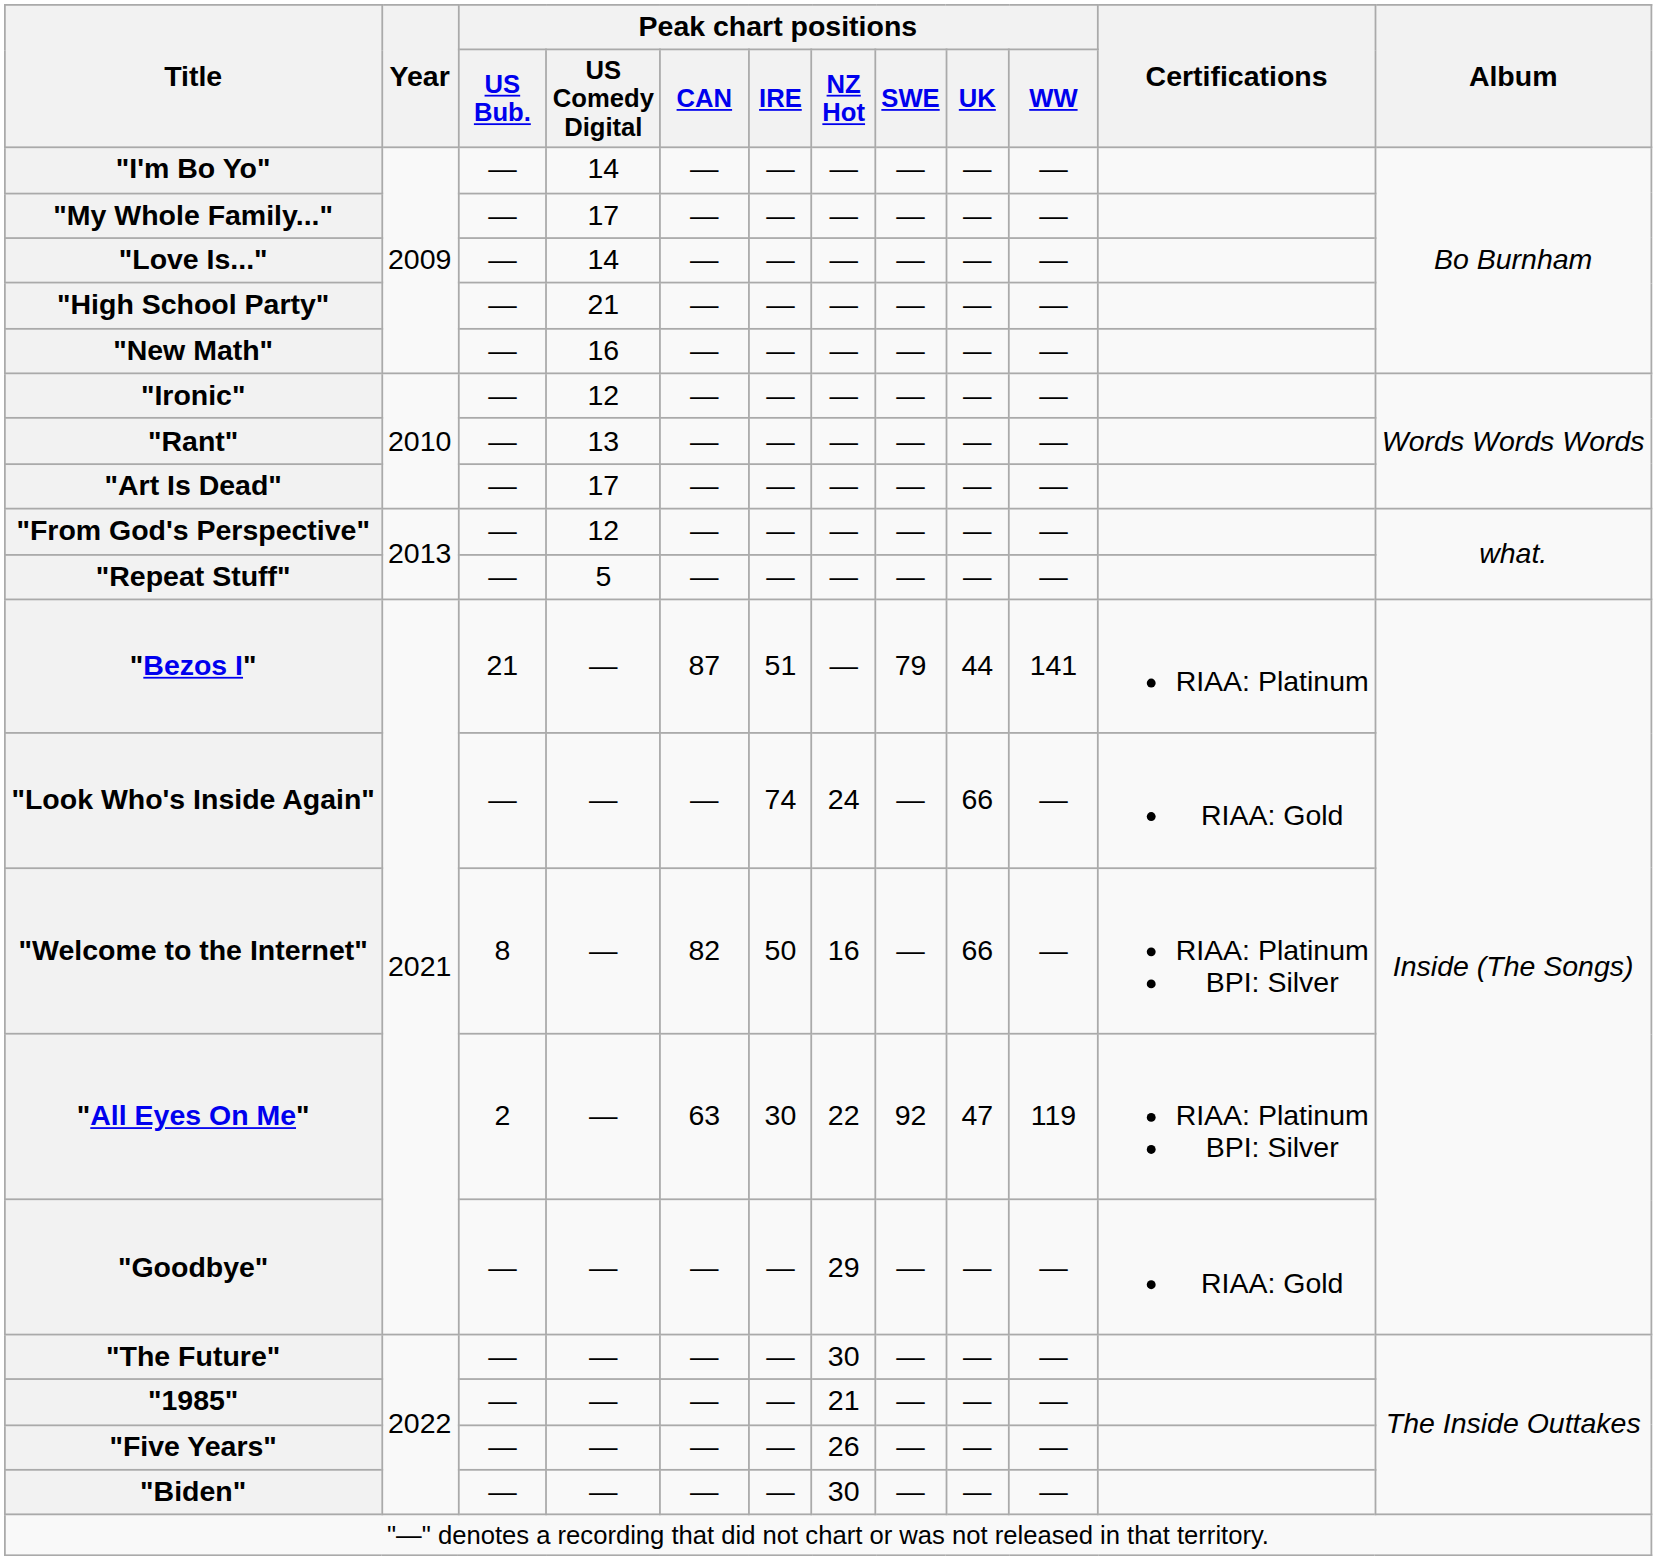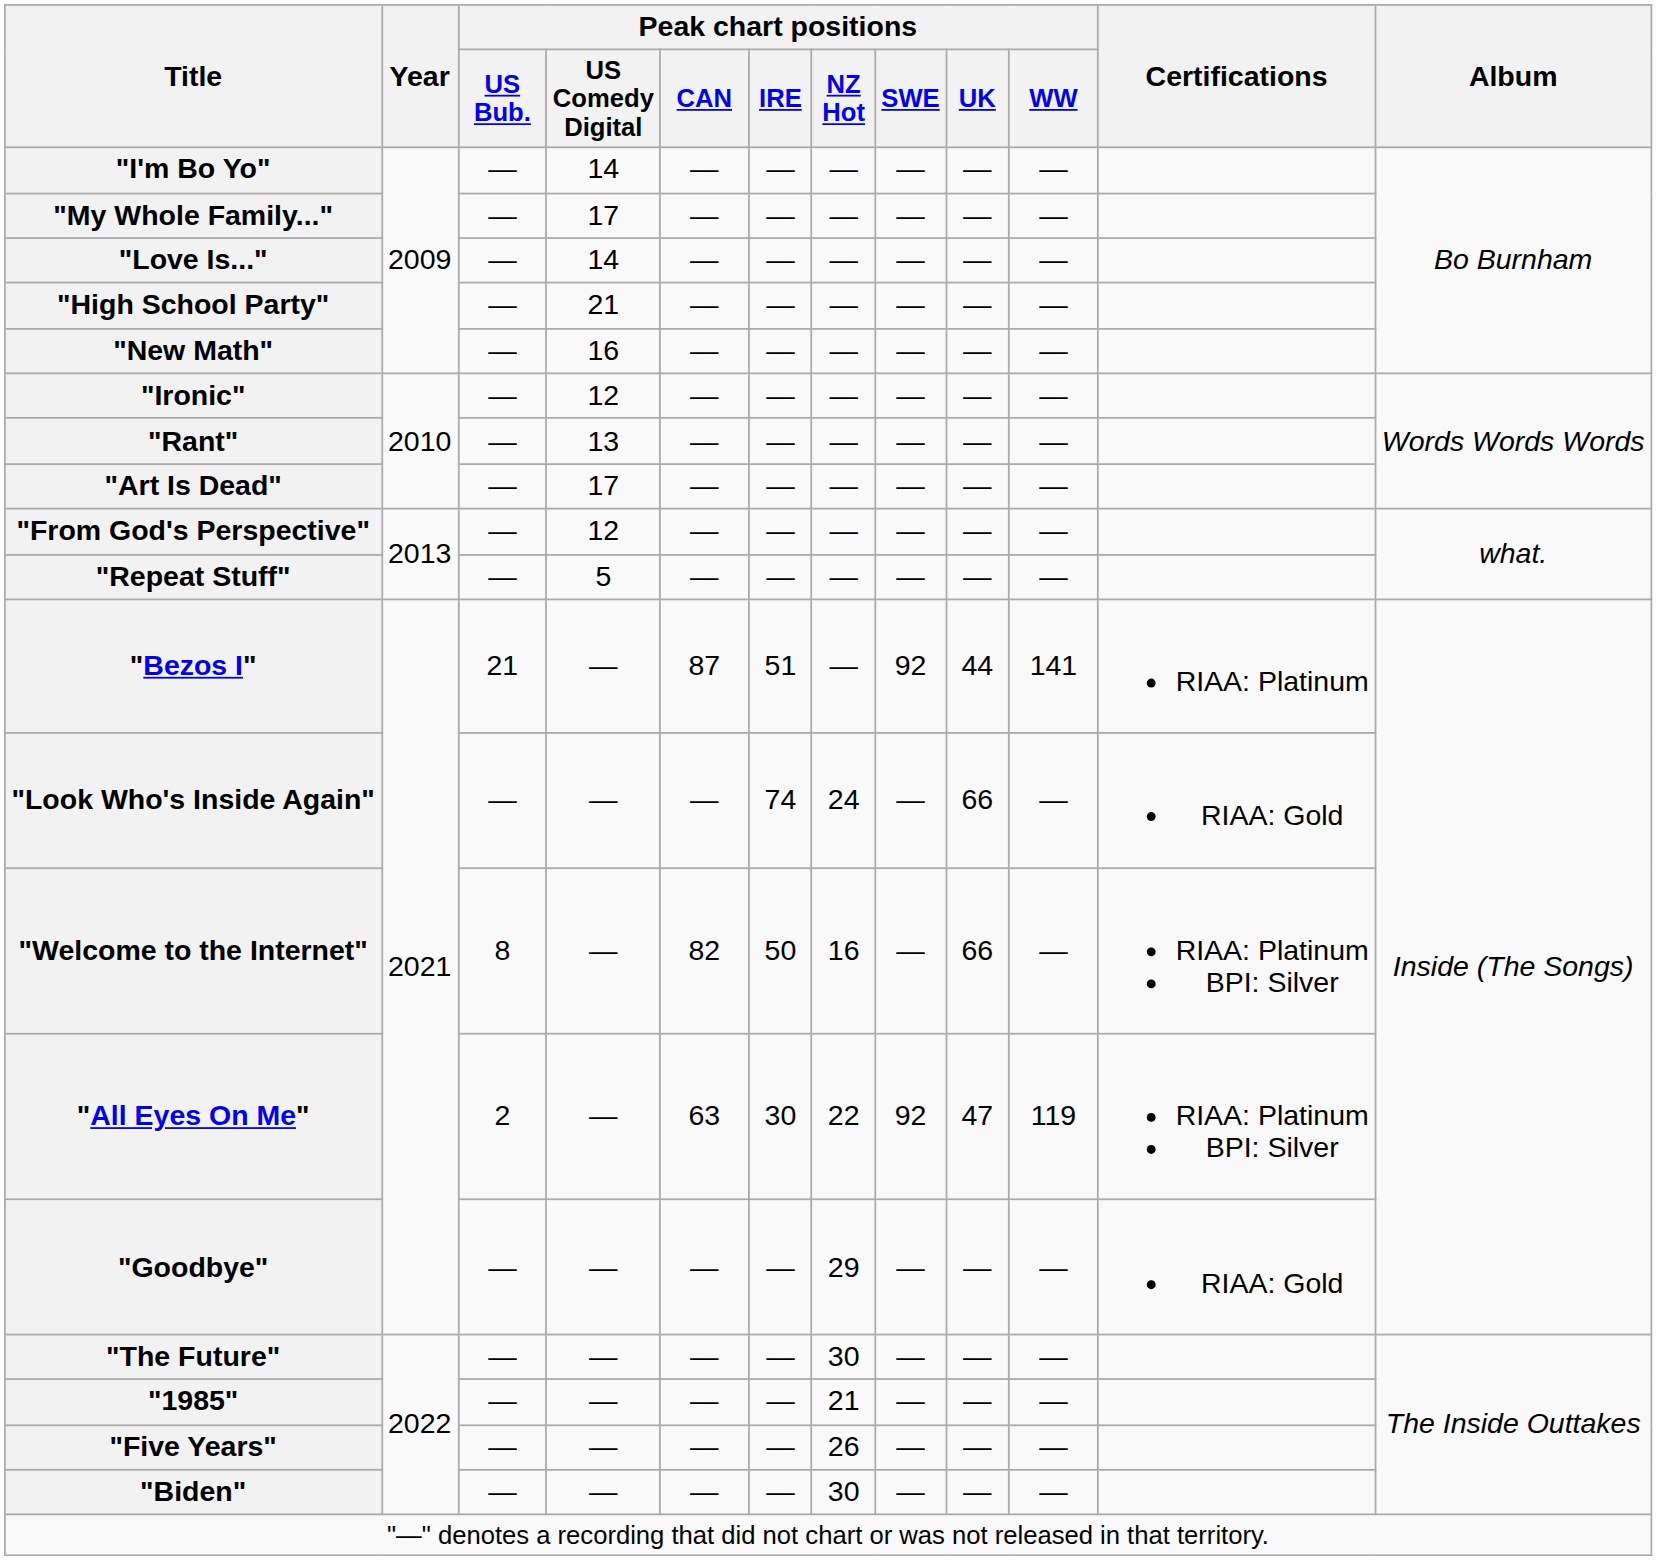 <table class="wikitable plainrowheaders" style="text-align:center;">
 <tr>
 <th scope="col" rowspan="2">Title</th>
 <th scope="col" rowspan="2">Year</th>
 <th scope="col" colspan="8">Peak chart positions</th>
 <th scope="col" rowspan="2">Certifications</th>
 <th scope="col" rowspan="2">Album</th>
 </tr>
 <tr>
 <th scope="col" style="width:3em;font-size:90%;"><a href='#'>US<br>Bub.</a><br></th>
 <th scope="col" style="width:2em;font-size:90%;">US<br>Comedy<br>Digital<br></th>
 <th scope="col" style="width:3em;font-size:90%;"><a href='#'>CAN</a><br></th>
 <th scope="col" style="width:2em;font-size:90%;"><a href='#'>IRE</a><br></th>
 <th scope="col" style="width:2em;font-size:90%;"><a href='#'>NZ<br>Hot</a><br></th>
 <th scope="col" style="width:2em;font-size:90%;"><a href='#'>SWE</a><br></th>
 <th scope="col" style="width:2em;font-size:90%;"><a href='#'>UK</a><br></th>
 <th scope="col" style="width:3em;font-size:90%;"><a href='#'>WW</a><br></th>
 </tr>
 <tr>
 <th scope="row">"I'm Bo Yo"</th>
 <td rowspan="5">2009</td>
 <td>—</td>
 <td>14</td>
 <td>—</td>
 <td>—</td>
 <td>—</td>
 <td>—</td>
 <td>—</td>
 <td>—</td>
 <td></td>
 <td rowspan="5"><em>Bo Burnham</em></td>
 </tr>
 <tr>
 <th scope="row">"My Whole Family..."</th>
 <td>—</td>
 <td>17</td>
 <td>—</td>
 <td>—</td>
 <td>—</td>
 <td>—</td>
 <td>—</td>
 <td>—</td>
 <td></td>
 </tr>
 <tr>
 <th scope="row">"Love Is..." </th>
 <td>—</td>
 <td>14</td>
 <td>—</td>
 <td>—</td>
 <td>—</td>
 <td>—</td>
 <td>—</td>
 <td>—</td>
 <td></td>
 </tr>
 <tr>
 <th scope="row">"High School Party"</th>
 <td>—</td>
 <td>21</td>
 <td>—</td>
 <td>—</td>
 <td>—</td>
 <td>—</td>
 <td>—</td>
 <td>—</td>
 <td></td>
 </tr>
 <tr>
 <th scope="row">"New Math" </th>
 <td>—</td>
 <td>16</td>
 <td>—</td>
 <td>—</td>
 <td>—</td>
 <td>—</td>
 <td>—</td>
 <td>—</td>
 <td></td>
 </tr>
 <tr>
 <th scope="row">"Ironic"</th>
 <td rowspan="3">2010</td>
 <td>—</td>
 <td>12</td>
 <td>—</td>
 <td>—</td>
 <td>—</td>
 <td>—</td>
 <td>—</td>
 <td>—</td>
 <td></td>
 <td rowspan="3"><em>Words Words Words</em></td>
 </tr>
 <tr>
 <th scope="row">"Rant"</th>
 <td>—</td>
 <td>13</td>
 <td>—</td>
 <td>—</td>
 <td>—</td>
 <td>—</td>
 <td>—</td>
 <td>—</td>
 <td></td>
 </tr>
 <tr>
 <th scope="row">"Art Is Dead"</th>
 <td>—</td>
 <td>17</td>
 <td>—</td>
 <td>—</td>
 <td>—</td>
 <td>—</td>
 <td>—</td>
 <td>—</td>
 <td></td>
 </tr>
 <tr>
 <th scope="row">"From God's Perspective"</th>
 <td rowspan="2">2013</td>
 <td>—</td>
 <td>12</td>
 <td>—</td>
 <td>—</td>
 <td>—</td>
 <td>—</td>
 <td>—</td>
 <td>—</td>
 <td></td>
 <td rowspan="2"><em>what.</em></td>
 </tr>
 <tr>
 <th scope="row">"Repeat Stuff"</th>
 <td>—</td>
 <td>5</td>
 <td>—</td>
 <td>—</td>
 <td>—</td>
 <td>—</td>
 <td>—</td>
 <td>—</td>
 <td></td>
 </tr>
 <tr>
 <th scope="row">"<a href='#'>Bezos I</a>"</th>
 <td rowspan="5">2021</td>
 <td>21</td>
 <td>—</td>
 <td>87</td>
 <td>51</td>
 <td>—</td>
-<td>79</td>
+<td>92</td>
 <td>44</td>
 <td>141</td>
 <td><br><ul><li>RIAA: Platinum</li></ul></td>
 <td rowspan="5"><em>Inside (The Songs)</em></td>
 </tr>
 <tr>
 <th scope="row">"Look Who's Inside Again"</th>
 <td>—</td>
 <td>—</td>
 <td>—</td>
 <td>74</td>
 <td>24</td>
 <td>—</td>
 <td>66</td>
 <td>—</td>
 <td><br><ul><li>RIAA: Gold</li></ul></td>
 </tr>
 <tr>
 <th scope="row">"Welcome to the Internet"</th>
 <td>8</td>
 <td>—</td>
 <td>82</td>
 <td>50</td>
 <td>16</td>
 <td>—</td>
 <td>66</td>
 <td>—</td>
 <td><br><ul><li>RIAA: Platinum</li><li>BPI: Silver</li></ul></td>
 </tr>
 <tr>
 <th scope="row">"<a href='#'>All Eyes On Me</a>"</th>
 <td>2</td>
 <td>—</td>
 <td>63</td>
 <td>30</td>
 <td>22</td>
 <td>92</td>
 <td>47</td>
 <td>119</td>
 <td><br><ul><li>RIAA: Platinum</li><li>BPI: Silver</li></ul></td>
 </tr>
 <tr>
 <th scope="row">"Goodbye"</th>
 <td>—</td>
 <td>—</td>
 <td>—</td>
 <td>—</td>
 <td>29</td>
 <td>—</td>
 <td>—</td>
 <td>—</td>
 <td><br><ul><li>RIAA: Gold</li></ul></td>
 </tr>
 <tr>
 <th scope="row">"The Future"</th>
 <td rowspan="4">2022</td>
 <td>—</td>
 <td>—</td>
 <td>—</td>
 <td>—</td>
 <td>30</td>
 <td>—</td>
 <td>—</td>
 <td>—</td>
 <td></td>
 <td rowspan="4"><em>The Inside Outtakes</em></td>
 </tr>
 <tr>
 <th scope="row">"1985"</th>
 <td>—</td>
 <td>—</td>
 <td>—</td>
 <td>—</td>
 <td>21</td>
 <td>—</td>
 <td>—</td>
 <td>—</td>
 <td></td>
 </tr>
 <tr>
 <th scope="row">"Five Years"</th>
 <td>—</td>
 <td>—</td>
 <td>—</td>
 <td>—</td>
 <td>26</td>
 <td>—</td>
 <td>—</td>
 <td>—</td>
 <td></td>
 </tr>
 <tr>
 <th scope="row">"Biden"</th>
 <td>—</td>
 <td>—</td>
 <td>—</td>
 <td>—</td>
 <td>30</td>
 <td>—</td>
 <td>—</td>
 <td>—</td>
 <td></td>
 </tr>
 <tr>
 <td colspan="12" style="font-size:90%">"—" denotes a recording that did not chart or was not released in that territory.</td>
 </tr>
 </table>
